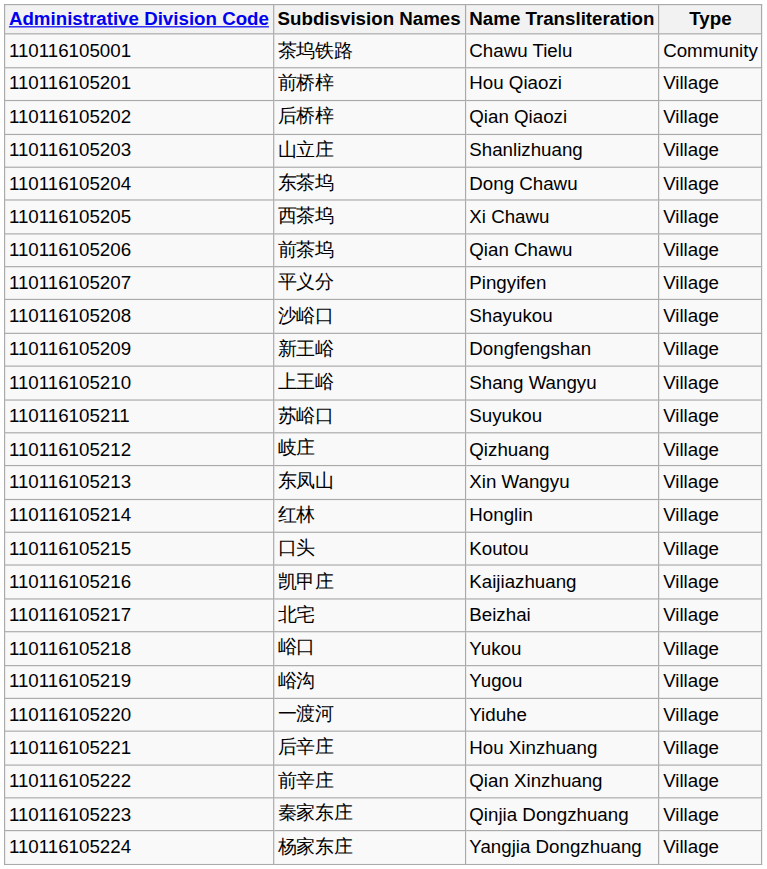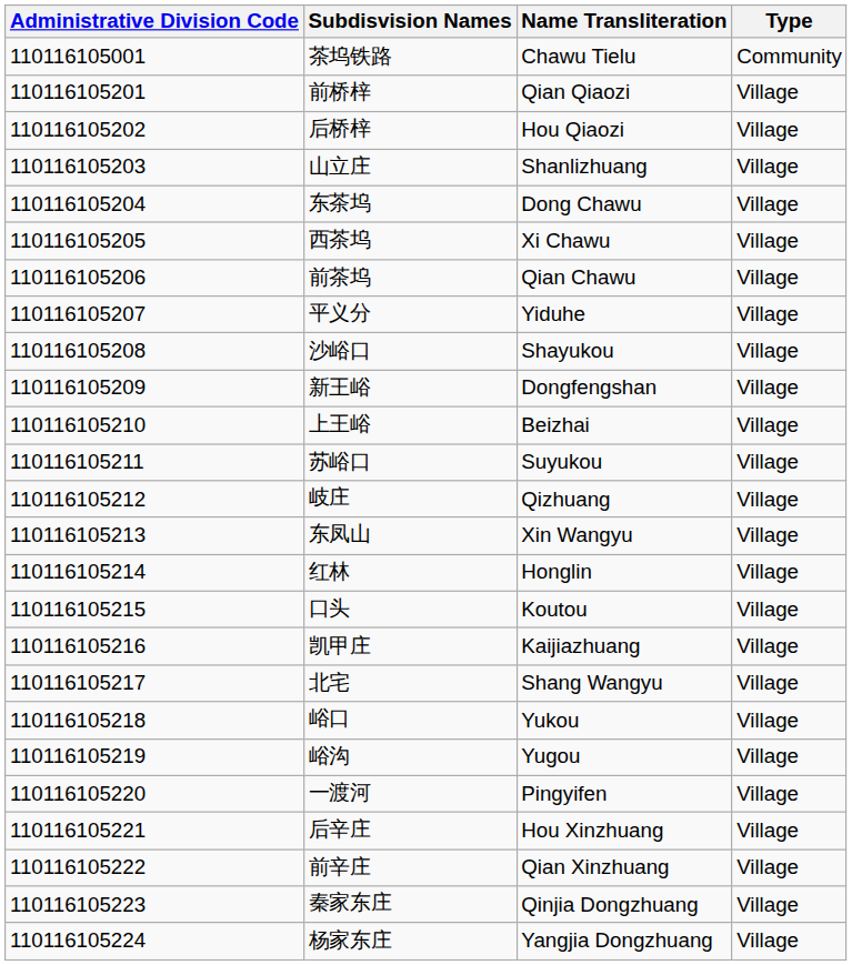 <table class="wikitable sortable">
 <tr>
 <th><a href='#'>Administrative Division Code</a></th>
 <th>Subdisvision Names</th>
 <th>Name Transliteration</th>
 <th>Type</th>
 </tr>
 <tr>
 <td>110116105001</td>
 <td>茶坞铁路</td>
 <td>Chawu Tielu</td>
 <td>Community</td>
 </tr>
 <tr>
 <td>110116105201</td>
 <td>前桥梓</td>
-<td>Hou Qiaozi</td>
+<td>Qian Qiaozi</td>
 <td>Village</td>
 </tr>
 <tr>
 <td>110116105202</td>
 <td>后桥梓</td>
-<td>Qian Qiaozi</td>
+<td>Hou Qiaozi</td>
 <td>Village</td>
 </tr>
 <tr>
 <td>110116105203</td>
 <td>山立庄</td>
 <td>Shanlizhuang</td>
 <td>Village</td>
 </tr>
 <tr>
 <td>110116105204</td>
 <td>东茶坞</td>
 <td>Dong Chawu</td>
 <td>Village</td>
 </tr>
 <tr>
 <td>110116105205</td>
 <td>西茶坞</td>
 <td>Xi Chawu</td>
 <td>Village</td>
 </tr>
 <tr>
 <td>110116105206</td>
 <td>前茶坞</td>
 <td>Qian Chawu</td>
 <td>Village</td>
 </tr>
 <tr>
 <td>110116105207</td>
 <td>平义分</td>
-<td>Pingyifen</td>
+<td>Yiduhe</td>
 <td>Village</td>
 </tr>
 <tr>
 <td>110116105208</td>
 <td>沙峪口</td>
 <td>Shayukou</td>
 <td>Village</td>
 </tr>
 <tr>
 <td>110116105209</td>
 <td>新王峪</td>
 <td>Dongfengshan</td>
 <td>Village</td>
 </tr>
 <tr>
 <td>110116105210</td>
 <td>上王峪</td>
-<td>Shang Wangyu</td>
+<td>Beizhai</td>
 <td>Village</td>
 </tr>
 <tr>
 <td>110116105211</td>
 <td>苏峪口</td>
 <td>Suyukou</td>
 <td>Village</td>
 </tr>
 <tr>
 <td>110116105212</td>
 <td>岐庄</td>
 <td>Qizhuang</td>
 <td>Village</td>
 </tr>
 <tr>
 <td>110116105213</td>
 <td>东凤山</td>
 <td>Xin Wangyu</td>
 <td>Village</td>
 </tr>
 <tr>
 <td>110116105214</td>
 <td>红林</td>
 <td>Honglin</td>
 <td>Village</td>
 </tr>
 <tr>
 <td>110116105215</td>
 <td>口头</td>
 <td>Koutou</td>
 <td>Village</td>
 </tr>
 <tr>
 <td>110116105216</td>
 <td>凯甲庄</td>
 <td>Kaijiazhuang</td>
 <td>Village</td>
 </tr>
 <tr>
 <td>110116105217</td>
 <td>北宅</td>
-<td>Beizhai</td>
+<td>Shang Wangyu</td>
 <td>Village</td>
 </tr>
 <tr>
 <td>110116105218</td>
 <td>峪口</td>
 <td>Yukou</td>
 <td>Village</td>
 </tr>
 <tr>
 <td>110116105219</td>
 <td>峪沟</td>
 <td>Yugou</td>
 <td>Village</td>
 </tr>
 <tr>
 <td>110116105220</td>
 <td>一渡河</td>
-<td>Yiduhe</td>
+<td>Pingyifen</td>
 <td>Village</td>
 </tr>
 <tr>
 <td>110116105221</td>
 <td>后辛庄</td>
 <td>Hou Xinzhuang</td>
 <td>Village</td>
 </tr>
 <tr>
 <td>110116105222</td>
 <td>前辛庄</td>
 <td>Qian Xinzhuang</td>
 <td>Village</td>
 </tr>
 <tr>
 <td>110116105223</td>
 <td>秦家东庄</td>
 <td>Qinjia Dongzhuang</td>
 <td>Village</td>
 </tr>
 <tr>
 <td>110116105224</td>
 <td>杨家东庄</td>
 <td>Yangjia Dongzhuang</td>
 <td>Village</td>
 </tr>
 </table>
